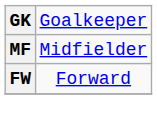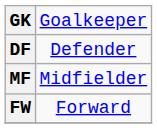 <table class="wikitable plainrowheaders" style="text-align:center;margin-left:1em;float:right;">
 <tr>
 <th scope="row">GK</th>
 <td><a href='#'>Goalkeeper</a></td>
+</tr>
+<tr>
+<th scope="row">DF</th>
+<td><a href='#'>Defender</a></td>
 </tr>
 <tr>
 <th scope="row">MF</th>
 <td><a href='#'>Midfielder</a></td>
 </tr>
 <tr>
 <th scope="row">FW</th>
 <td><a href='#'>Forward</a></td>
 </tr>
 <tr>
 </tr>
 </table>
